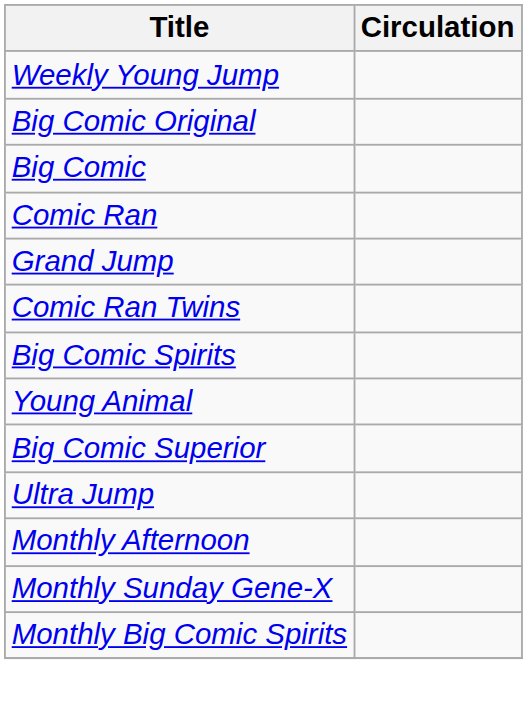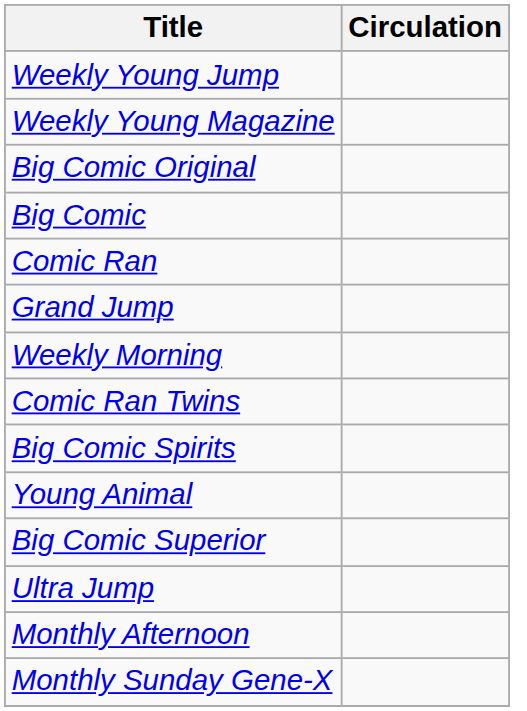 <table class="wikitable">
 <tr>
 <th>Title</th>
 <th>Circulation</th>
 </tr>
 <tr>
 <td><em><a href='#'>Weekly Young Jump</a></em></td>
+<td></td>
+</tr>
+<tr>
+<td><em><a href='#'>Weekly Young Magazine</a></em></td>
 <td></td>
 </tr>
 <tr>
 <td><em><a href='#'>Big Comic Original</a></em></td>
 <td></td>
 </tr>
 <tr>
 <td><em><a href='#'>Big Comic</a></em></td>
 <td></td>
 </tr>
 <tr>
 <td><em><a href='#'>Comic Ran</a></em></td>
 <td></td>
 </tr>
 <tr>
 <td><em><a href='#'>Grand Jump</a></em></td>
+<td></td>
+</tr>
+<tr>
+<td><em><a href='#'>Weekly Morning</a></em></td>
 <td></td>
 </tr>
 <tr>
 <td><em><a href='#'>Comic Ran Twins</a></em></td>
 <td></td>
 </tr>
 <tr>
 <td><em><a href='#'>Big Comic Spirits</a></em></td>
 <td></td>
 </tr>
 <tr>
 <td><em><a href='#'>Young Animal</a></em></td>
 <td></td>
 </tr>
 <tr>
 <td><em><a href='#'>Big Comic Superior</a></em></td>
 <td></td>
 </tr>
 <tr>
 <td><em><a href='#'>Ultra Jump</a></em></td>
 <td></td>
 </tr>
 <tr>
 <td><em><a href='#'>Monthly Afternoon</a></em></td>
 <td></td>
 </tr>
 <tr>
 <td><em><a href='#'>Monthly Sunday Gene-X</a></em></td>
 <td></td>
 </tr>
 <tr>
-<td><em><a href='#'>Monthly Big Comic Spirits</a></em></td>
-<td></td>
-</tr>
-<tr>
 </tr>
 </table>
